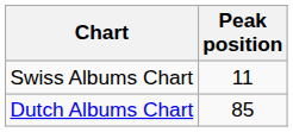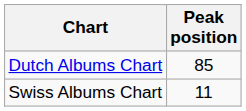 <table class="wikitable sortable">
 <tr>
 <th>Chart</th>
 <th>Peak<br>position</th>
 </tr>
 <tr>
+<td><a href='#'>Dutch Albums Chart</a></td>
+<td align=center>85</td>
+</tr>
+<tr>
 <td>Swiss Albums Chart</td>
 <td align=center>11</td>
 </tr>
-<tr>
-<td><a href='#'>Dutch Albums Chart</a></td>
-<td align=center>85</td>
-</tr>
 </table>
